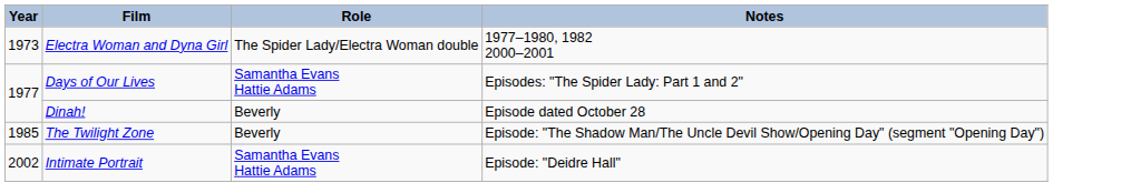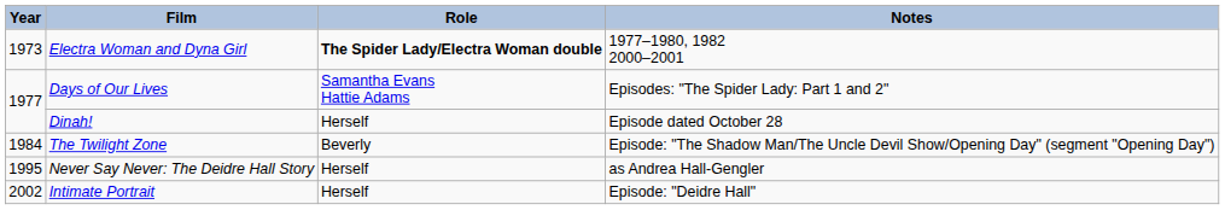 <table class="wikitable" style="font-size:90%;">
 <tr>
 <th style="background:#B0C4DE;">Year</th>
 <th style="background:#B0C4DE;">Film</th>
 <th style="background:#B0C4DE;">Role</th>
 <th style="background:#B0C4DE;">Notes</th>
 </tr>
 <tr>
 <td>1973</td>
 <td><em><a href='#'>Electra Woman and Dyna Girl</a></em></td>
-<td>The Spider Lady/Electra Woman double</td>
+<td><strong>The Spider Lady/Electra Woman double</strong></td>
 <td>1977–1980, 1982<br>2000–2001</td>
 </tr>
 <tr>
 <td rowspan="2">1977</td>
 <td><em><a href='#'>Days of Our Lives</a></em></td>
 <td><a href='#'>Samantha Evans</a><br><a href='#'>Hattie Adams</a></td>
 <td>Episodes: "The Spider Lady: Part 1 and 2"</td>
 </tr>
 <tr>
 <td><em><a href='#'>Dinah!</a></em></td>
-<td>Beverly</td>
+<td>Herself</td>
 <td>Episode dated October 28</td>
 </tr>
 <tr>
-<td>1985</td>
+<td>1984</td>
 <td><em><a href='#'>The Twilight Zone</a></em></td>
 <td>Beverly</td>
 <td>Episode: "The Shadow Man/The Uncle Devil Show/Opening Day" (segment "Opening Day")</td>
 </tr>
 <tr>
+<td>1995</td>
+<td><em>Never Say Never: The Deidre Hall Story</em></td>
+<td>Herself</td>
+<td>as Andrea Hall-Gengler</td>
+</tr>
+<tr>
 <td>2002</td>
 <td><em><a href='#'>Intimate Portrait</a></em></td>
-<td><a href='#'>Samantha Evans</a><br><a href='#'>Hattie Adams</a></td>
+<td>Herself</td>
 <td>Episode: "Deidre Hall"</td>
 </tr>
 </table>
